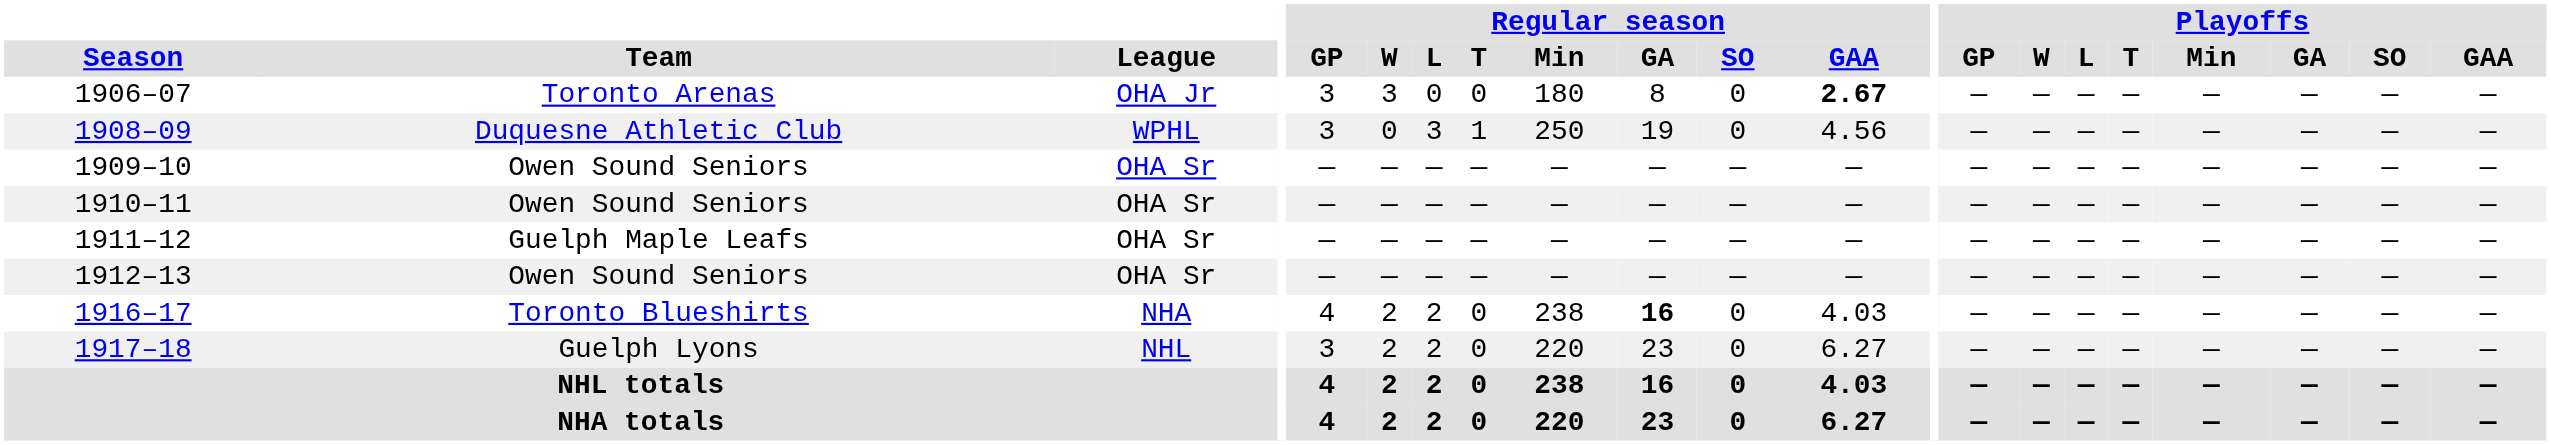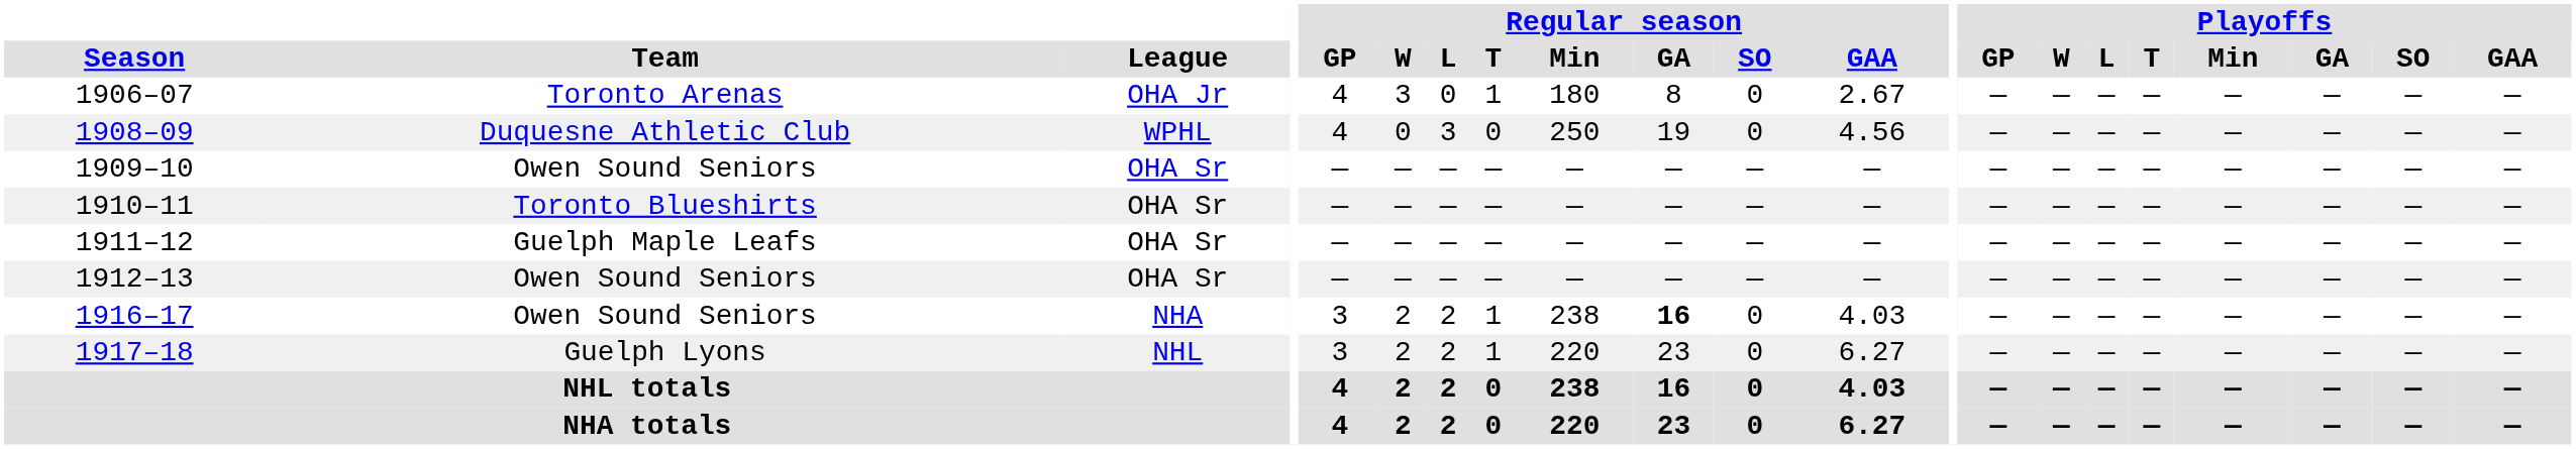 <table border="0" cellpadding="1" cellspacing="0" style="width:75%; text-align:center;">
 <tr bgcolor="#e0e0e0">
 <th colspan="3" bgcolor="#ffffff"></th>
 <th rowspan="99" bgcolor="#ffffff"></th>
 <th colspan="8" bgcolor="#e0e0e0"><a href='#'>Regular season</a></th>
 <th rowspan="99" bgcolor="#ffffff"></th>
 <th colspan="8" bgcolor="#e0e0e0"><a href='#'>Playoffs</a></th>
 </tr>
 <tr bgcolor="#e0e0e0">
 <th><a href='#'>Season</a></th>
 <th>Team</th>
 <th>League</th>
 <th>GP</th>
 <th>W</th>
 <th>L</th>
 <th>T</th>
 <th>Min</th>
 <th>GA</th>
 <th><a href='#'>SO</a></th>
 <th><a href='#'>GAA</a></th>
 <th>GP</th>
 <th>W</th>
 <th>L</th>
 <th>T</th>
 <th>Min</th>
 <th>GA</th>
 <th>SO</th>
 <th>GAA</th>
 </tr>
 <tr>
 <td>1906–07</td>
 <td><a href='#'>Toronto Arenas</a></td>
 <td><a href='#'>OHA Jr</a></td>
-<td>3</td>
+<td>4</td>
 <td>3</td>
 <td>0</td>
-<td>0</td>
+<td>1</td>
 <td>180</td>
 <td>8</td>
 <td>0</td>
-<td><strong>2.67</strong></td>
+<td>2.67</td>
 <td>—</td>
 <td>—</td>
 <td>—</td>
 <td>—</td>
 <td>—</td>
 <td>—</td>
 <td>—</td>
 <td>—</td>
 </tr>
 <tr bgcolor="#f0f0f0">
 <td><a href='#'>1908–09</a></td>
 <td><a href='#'>Duquesne Athletic Club</a></td>
 <td><a href='#'>WPHL</a></td>
+<td>4</td>
+<td>0</td>
 <td>3</td>
 <td>0</td>
-<td>3</td>
-<td>1</td>
 <td>250</td>
 <td>19</td>
 <td>0</td>
 <td>4.56</td>
 <td>—</td>
 <td>—</td>
 <td>—</td>
 <td>—</td>
 <td>—</td>
 <td>—</td>
 <td>—</td>
 <td>—</td>
 </tr>
 <tr>
 <td>1909–10</td>
 <td>Owen Sound Seniors</td>
 <td><a href='#'>OHA Sr</a></td>
 <td>—</td>
 <td>—</td>
 <td>—</td>
 <td>—</td>
 <td>—</td>
 <td>—</td>
 <td>—</td>
 <td>—</td>
 <td>—</td>
 <td>—</td>
 <td>—</td>
 <td>—</td>
 <td>—</td>
 <td>—</td>
 <td>—</td>
 <td>—</td>
 </tr>
 <tr bgcolor="#f0f0f0">
 <td>1910–11</td>
-<td>Owen Sound Seniors</td>
+<td><a href='#'>Toronto Blueshirts</a></td>
 <td>OHA Sr</td>
 <td>—</td>
 <td>—</td>
 <td>—</td>
 <td>—</td>
 <td>—</td>
 <td>—</td>
 <td>—</td>
 <td>—</td>
 <td>—</td>
 <td>—</td>
 <td>—</td>
 <td>—</td>
 <td>—</td>
 <td>—</td>
 <td>—</td>
 <td>—</td>
 </tr>
 <tr>
 <td>1911–12</td>
 <td>Guelph Maple Leafs</td>
 <td>OHA Sr</td>
 <td>—</td>
 <td>—</td>
 <td>—</td>
 <td>—</td>
 <td>—</td>
 <td>—</td>
 <td>—</td>
 <td>—</td>
 <td>—</td>
 <td>—</td>
 <td>—</td>
 <td>—</td>
 <td>—</td>
 <td>—</td>
 <td>—</td>
 <td>—</td>
 </tr>
 <tr bgcolor="#f0f0f0">
 <td>1912–13</td>
 <td>Owen Sound Seniors</td>
 <td>OHA Sr</td>
 <td>—</td>
 <td>—</td>
 <td>—</td>
 <td>—</td>
 <td>—</td>
 <td>—</td>
 <td>—</td>
 <td>—</td>
 <td>—</td>
 <td>—</td>
 <td>—</td>
 <td>—</td>
 <td>—</td>
 <td>—</td>
 <td>—</td>
 <td>—</td>
 </tr>
 <tr>
 <td><a href='#'>1916–17</a></td>
-<td><a href='#'>Toronto Blueshirts</a></td>
+<td>Owen Sound Seniors</td>
 <td><a href='#'>NHA</a></td>
-<td>4</td>
+<td>3</td>
 <td>2</td>
 <td>2</td>
-<td>0</td>
+<td>1</td>
 <td>238</td>
 <td><strong>16</strong></td>
 <td>0</td>
 <td>4.03</td>
 <td>—</td>
 <td>—</td>
 <td>—</td>
 <td>—</td>
 <td>—</td>
 <td>—</td>
 <td>—</td>
 <td>—</td>
 </tr>
 <tr bgcolor="#f0f0f0">
 <td><a href='#'>1917–18</a></td>
 <td>Guelph Lyons</td>
 <td><a href='#'>NHL</a></td>
 <td>3</td>
 <td>2</td>
 <td>2</td>
-<td>0</td>
+<td>1</td>
 <td>220</td>
 <td>23</td>
 <td>0</td>
 <td>6.27</td>
 <td>—</td>
 <td>—</td>
 <td>—</td>
 <td>—</td>
 <td>—</td>
 <td>—</td>
 <td>—</td>
 <td>—</td>
 </tr>
 <tr bgcolor="#e0e0e0">
 <th colspan="3">NHL totals</th>
 <th>4</th>
 <th>2</th>
 <th>2</th>
 <th>0</th>
 <th>238</th>
 <th>16</th>
 <th>0</th>
 <th>4.03</th>
 <th>—</th>
 <th>—</th>
 <th>—</th>
 <th>—</th>
 <th>—</th>
 <th>—</th>
 <th>—</th>
 <th>—</th>
 </tr>
 <tr bgcolor="#e0e0e0">
 <th colspan="3">NHA totals</th>
 <th>4</th>
 <th>2</th>
 <th>2</th>
 <th>0</th>
 <th>220</th>
 <th>23</th>
 <th>0</th>
 <th>6.27</th>
 <th>—</th>
 <th>—</th>
 <th>—</th>
 <th>—</th>
 <th>—</th>
 <th>—</th>
 <th>—</th>
 <th>—</th>
 </tr>
 </table>
